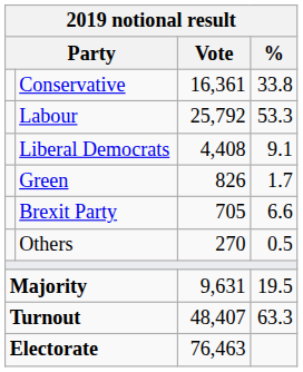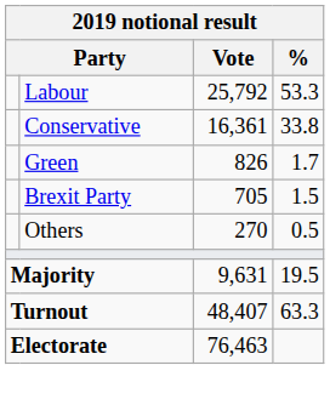 <table class="wikitable">
 <tr>
 <th colspan="4">2019 notional result  </th>
 </tr>
 <tr>
 <th bgcolor="#DDDDFF" width="130px" colspan="2">Party</th>
 <th bgcolor="#DDDDFF" width="50px">Vote</th>
 <th bgcolor="#DDDDFF" width="30px">%</th>
 </tr>
 <tr>
 <td></td>
-<td><a href='#'>Conservative</a></td>
-<td align=right>16,361</td>
-<td align=right>33.8</td>
-</tr>
-<tr>
-<td></td>
 <td><a href='#'>Labour</a></td>
 <td align=right>25,792</td>
 <td align=right>53.3</td>
 </tr>
 <tr>
 <td></td>
-<td><a href='#'>Liberal Democrats</a></td>
-<td align=right>4,408</td>
-<td align=right>9.1</td>
+<td><a href='#'>Conservative</a></td>
+<td align=right>16,361</td>
+<td align=right>33.8</td>
 </tr>
 <tr>
 <td></td>
 <td><a href='#'>Green</a></td>
 <td align=right>826</td>
 <td align=right>1.7</td>
 </tr>
 <tr>
 <td></td>
 <td><a href='#'>Brexit Party</a></td>
 <td align=right>705</td>
-<td align=right>6.6</td>
+<td align=right>1.5</td>
 </tr>
 <tr>
 <td></td>
 <td>Others</td>
 <td align=right>270</td>
 <td align=right>0.5</td>
 </tr>
 <tr>
 <td colspan="4" bgcolor="#EAECF0"></td>
 </tr>
 <tr>
 <td colspan="2"><strong>Majority</strong></td>
 <td align=right>9,631</td>
 <td align=right>19.5</td>
 </tr>
 <tr>
 <td colspan="2"><strong>Turnout</strong></td>
 <td align=right>48,407</td>
 <td align=right>63.3</td>
 </tr>
 <tr>
 <td colspan="2"><strong>Electorate</strong></td>
 <td align=right>76,463</td>
 </tr>
 </table>
